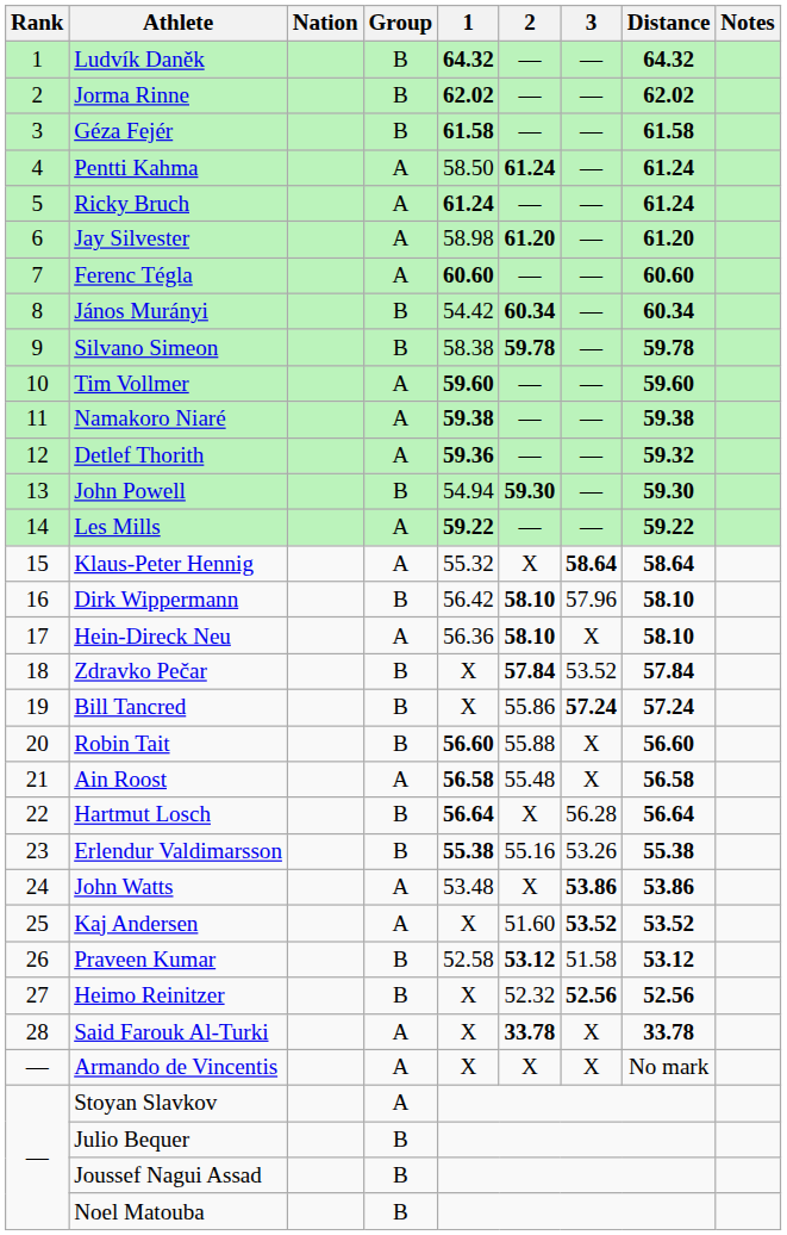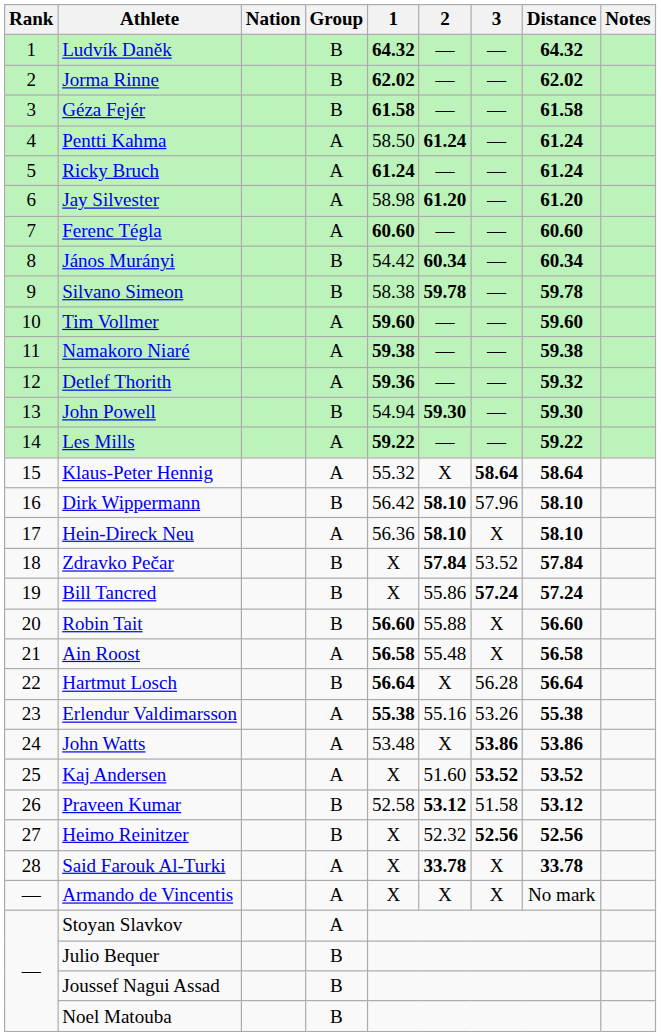 <table class="wikitable sortable" style="text-align:center">
 <tr>
 <th>Rank</th>
 <th>Athlete</th>
 <th>Nation</th>
 <th>Group</th>
 <th>1</th>
 <th>2</th>
 <th>3</th>
 <th>Distance</th>
 <th>Notes</th>
 </tr>
 <tr bgcolor=bbf3bb>
 <td>1</td>
 <td align=left><a href='#'>Ludvík Daněk</a></td>
 <td align=left></td>
 <td>B</td>
 <td><strong>64.32</strong></td>
 <td data-sort-value=1.00>—</td>
 <td data-sort-value=1.00>—</td>
 <td><strong>64.32</strong></td>
 <td></td>
 </tr>
 <tr bgcolor=bbf3bb>
 <td>2</td>
 <td align=left><a href='#'>Jorma Rinne</a></td>
 <td align=left></td>
 <td>B</td>
 <td><strong>62.02</strong></td>
 <td data-sort-value=1.00>—</td>
 <td data-sort-value=1.00>—</td>
 <td><strong>62.02</strong></td>
 <td></td>
 </tr>
 <tr bgcolor=bbf3bb>
 <td>3</td>
 <td align=left><a href='#'>Géza Fejér</a></td>
 <td align=left></td>
 <td>B</td>
 <td><strong>61.58</strong></td>
 <td data-sort-value=1.00>—</td>
 <td data-sort-value=1.00>—</td>
 <td><strong>61.58</strong></td>
 <td></td>
 </tr>
 <tr bgcolor=bbf3bb>
 <td>4</td>
 <td align=left><a href='#'>Pentti Kahma</a></td>
 <td align=left></td>
 <td>A</td>
 <td>58.50</td>
 <td><strong>61.24</strong></td>
 <td data-sort-value=1.00>—</td>
 <td><strong>61.24</strong></td>
 <td></td>
 </tr>
 <tr bgcolor=bbf3bb>
 <td>5</td>
 <td align=left><a href='#'>Ricky Bruch</a></td>
 <td align=left></td>
 <td>A</td>
 <td><strong>61.24</strong></td>
 <td data-sort-value=1.00>—</td>
 <td data-sort-value=1.00>—</td>
 <td><strong>61.24</strong></td>
 <td></td>
 </tr>
 <tr bgcolor=bbf3bb>
 <td>6</td>
 <td align=left><a href='#'>Jay Silvester</a></td>
 <td align=left></td>
 <td>A</td>
 <td>58.98</td>
 <td><strong>61.20</strong></td>
 <td data-sort-value=1.00>—</td>
 <td><strong>61.20</strong></td>
 <td></td>
 </tr>
 <tr bgcolor=bbf3bb>
 <td>7</td>
 <td align=left><a href='#'>Ferenc Tégla</a></td>
 <td align=left></td>
 <td>A</td>
 <td><strong>60.60</strong></td>
 <td data-sort-value=1.00>—</td>
 <td data-sort-value=1.00>—</td>
 <td><strong>60.60</strong></td>
 <td></td>
 </tr>
 <tr bgcolor=bbf3bb>
 <td>8</td>
 <td align=left><a href='#'>János Murányi</a></td>
 <td align=left></td>
 <td>B</td>
 <td>54.42</td>
 <td><strong>60.34</strong></td>
 <td data-sort-value=1.00>—</td>
 <td><strong>60.34</strong></td>
 <td></td>
 </tr>
 <tr bgcolor=bbf3bb>
 <td>9</td>
 <td align=left><a href='#'>Silvano Simeon</a></td>
 <td align=left></td>
 <td>B</td>
 <td>58.38</td>
 <td><strong>59.78</strong></td>
 <td data-sort-value=1.00>—</td>
 <td><strong>59.78</strong></td>
 <td></td>
 </tr>
 <tr bgcolor=bbf3bb>
 <td>10</td>
 <td align=left><a href='#'>Tim Vollmer</a></td>
 <td align=left></td>
 <td>A</td>
 <td><strong>59.60</strong></td>
 <td data-sort-value=1.00>—</td>
 <td data-sort-value=1.00>—</td>
 <td><strong>59.60</strong></td>
 <td></td>
 </tr>
 <tr bgcolor=bbf3bb>
 <td>11</td>
 <td align=left><a href='#'>Namakoro Niaré</a></td>
 <td align=left></td>
 <td>A</td>
 <td><strong>59.38</strong></td>
 <td data-sort-value=1.00>—</td>
 <td data-sort-value=1.00>—</td>
 <td><strong>59.38</strong></td>
 <td></td>
 </tr>
 <tr bgcolor=bbf3bb>
 <td>12</td>
 <td align=left><a href='#'>Detlef Thorith</a></td>
 <td align=left></td>
 <td>A</td>
 <td><strong>59.36</strong></td>
 <td data-sort-value=1.00>—</td>
 <td data-sort-value=1.00>—</td>
 <td><strong>59.32</strong></td>
 <td></td>
 </tr>
 <tr bgcolor=bbf3bb>
 <td>13</td>
 <td align=left><a href='#'>John Powell</a></td>
 <td align=left></td>
 <td>B</td>
 <td>54.94</td>
 <td><strong>59.30</strong></td>
 <td data-sort-value=1.00>—</td>
 <td><strong>59.30</strong></td>
 <td></td>
 </tr>
 <tr bgcolor=bbf3bb>
 <td>14</td>
 <td align=left><a href='#'>Les Mills</a></td>
 <td align=left></td>
 <td>A</td>
 <td><strong>59.22</strong></td>
 <td data-sort-value=1.00>—</td>
 <td data-sort-value=1.00>—</td>
 <td><strong>59.22</strong></td>
 <td></td>
 </tr>
 <tr>
 <td>15</td>
 <td align=left><a href='#'>Klaus-Peter Hennig</a></td>
 <td align=left></td>
 <td>A</td>
 <td>55.32</td>
 <td data-sort-value=1.00>X</td>
 <td><strong>58.64</strong></td>
 <td><strong>58.64</strong></td>
 <td></td>
 </tr>
 <tr>
 <td>16</td>
 <td align=left><a href='#'>Dirk Wippermann</a></td>
 <td align=left></td>
 <td>B</td>
 <td>56.42</td>
 <td><strong>58.10</strong></td>
 <td>57.96</td>
 <td><strong>58.10</strong></td>
 <td></td>
 </tr>
 <tr>
 <td>17</td>
 <td align=left><a href='#'>Hein-Direck Neu</a></td>
 <td align=left></td>
 <td>A</td>
 <td>56.36</td>
 <td><strong>58.10</strong></td>
 <td data-sort-value=1.00>X</td>
 <td><strong>58.10</strong></td>
 <td></td>
 </tr>
 <tr>
 <td>18</td>
 <td align=left><a href='#'>Zdravko Pečar</a></td>
 <td align=left></td>
 <td>B</td>
 <td data-sort-value=1.00>X</td>
 <td><strong>57.84</strong></td>
 <td>53.52</td>
 <td><strong>57.84</strong></td>
 <td></td>
 </tr>
 <tr>
 <td>19</td>
 <td align=left><a href='#'>Bill Tancred</a></td>
 <td align=left></td>
 <td>B</td>
 <td data-sort-value=1.00>X</td>
 <td>55.86</td>
 <td><strong>57.24</strong></td>
 <td><strong>57.24</strong></td>
 <td></td>
 </tr>
 <tr>
 <td>20</td>
 <td align=left><a href='#'>Robin Tait</a></td>
 <td align=left></td>
 <td>B</td>
 <td><strong>56.60</strong></td>
 <td>55.88</td>
 <td data-sort-value=1.00>X</td>
 <td><strong>56.60</strong></td>
 <td></td>
 </tr>
 <tr>
 <td>21</td>
 <td align=left><a href='#'>Ain Roost</a></td>
 <td align=left></td>
 <td>A</td>
 <td><strong>56.58</strong></td>
 <td>55.48</td>
 <td data-sort-value=1.00>X</td>
 <td><strong>56.58</strong></td>
 <td></td>
 </tr>
 <tr>
 <td>22</td>
 <td align=left><a href='#'>Hartmut Losch</a></td>
 <td align=left></td>
 <td>B</td>
 <td><strong>56.64</strong></td>
 <td data-sort-value=1.00>X</td>
 <td>56.28</td>
 <td><strong>56.64</strong></td>
 <td></td>
 </tr>
 <tr>
 <td>23</td>
 <td align=left><a href='#'>Erlendur Valdimarsson</a></td>
 <td align=left></td>
-<td>B</td>
+<td>A</td>
 <td><strong>55.38</strong></td>
 <td>55.16</td>
 <td>53.26</td>
 <td><strong>55.38</strong></td>
 <td></td>
 </tr>
 <tr>
 <td>24</td>
 <td align=left><a href='#'>John Watts</a></td>
 <td align=left></td>
 <td>A</td>
 <td>53.48</td>
 <td data-sort-value=1.00>X</td>
 <td><strong>53.86</strong></td>
 <td><strong>53.86</strong></td>
 <td></td>
 </tr>
 <tr>
 <td>25</td>
 <td align=left><a href='#'>Kaj Andersen</a></td>
 <td align=left></td>
 <td>A</td>
 <td data-sort-value=1.00>X</td>
 <td>51.60</td>
 <td><strong>53.52</strong></td>
 <td><strong>53.52</strong></td>
 <td></td>
 </tr>
 <tr>
 <td>26</td>
 <td align=left><a href='#'>Praveen Kumar</a></td>
 <td align=left></td>
 <td>B</td>
 <td>52.58</td>
 <td><strong>53.12</strong></td>
 <td>51.58</td>
 <td><strong>53.12</strong></td>
 <td></td>
 </tr>
 <tr>
 <td>27</td>
 <td align=left><a href='#'>Heimo Reinitzer</a></td>
 <td align=left></td>
 <td>B</td>
 <td data-sort-value=1.00>X</td>
 <td>52.32</td>
 <td><strong>52.56</strong></td>
 <td><strong>52.56</strong></td>
 <td></td>
 </tr>
 <tr>
 <td>28</td>
 <td align=left><a href='#'>Said Farouk Al-Turki</a></td>
 <td align=left></td>
 <td>A</td>
 <td data-sort-value=1.00>X</td>
 <td><strong>33.78</strong></td>
 <td data-sort-value=1.00>X</td>
 <td><strong>33.78</strong></td>
 <td></td>
 </tr>
 <tr>
 <td data-sort-value=29>—</td>
 <td align=left><a href='#'>Armando de Vincentis</a></td>
 <td align=left></td>
 <td>A</td>
 <td data-sort-value=1.00>X</td>
 <td data-sort-value=1.00>X</td>
 <td data-sort-value=1.00>X</td>
 <td data-sort-value=1.00>No mark</td>
 <td></td>
 </tr>
 <tr>
 <td rowspan=4 data-sort-value=30>—</td>
 <td align=left>Stoyan Slavkov</td>
 <td align=left></td>
 <td>A</td>
 <td colspan=4 data-sort-value=0.00></td>
 <td></td>
 </tr>
 <tr>
 <td align=left>Julio Bequer</td>
 <td align=left></td>
 <td>B</td>
 <td colspan=4 data-sort-value=0.00></td>
 <td></td>
 </tr>
 <tr>
 <td align=left>Joussef Nagui Assad</td>
 <td align=left></td>
 <td>B</td>
 <td colspan=4 data-sort-value=0.00></td>
 <td></td>
 </tr>
 <tr>
 <td align=left>Noel Matouba</td>
 <td align=left></td>
 <td>B</td>
 <td colspan=4 data-sort-value=0.00></td>
 <td></td>
 </tr>
 </table>
